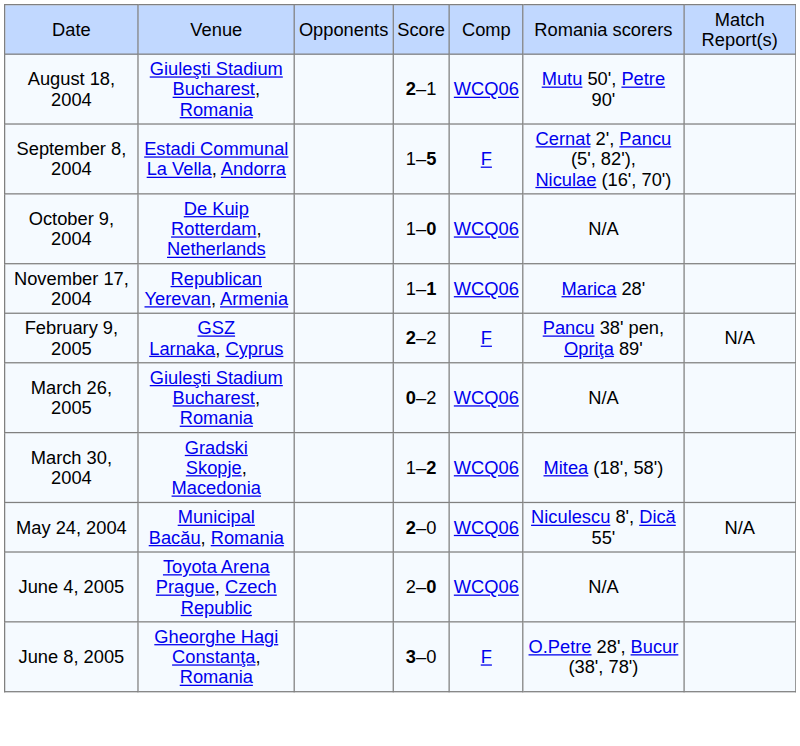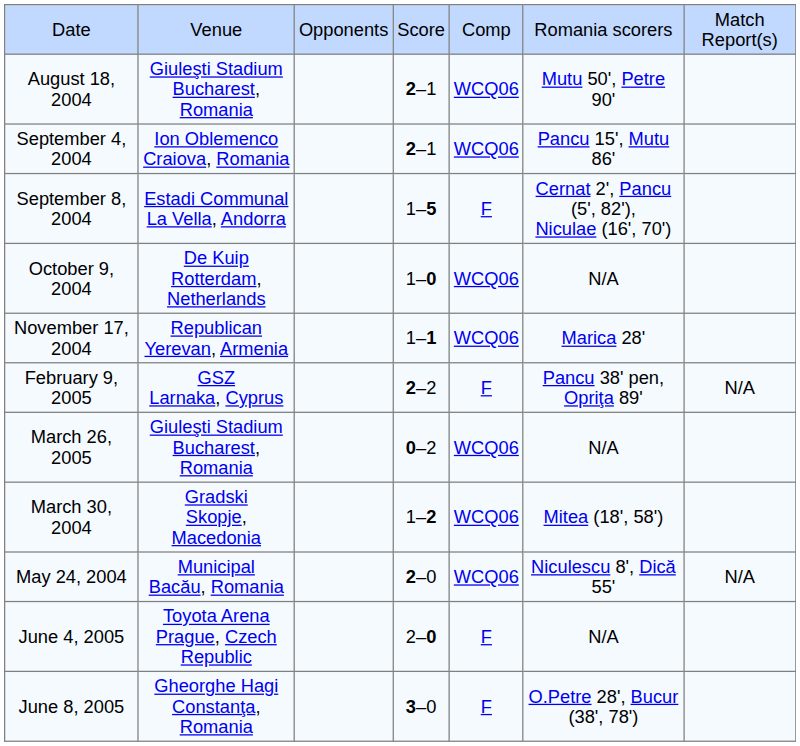 <table border=1 style="border-collapse:collapse; font-size:90%;" cellpadding=3 cellspacing=0 width=100%>
 <tr bgcolor=#C1D8FF align=center>
 <td>Date</td>
 <td>Venue</td>
 <td>Opponents</td>
 <td>Score</td>
 <td>Comp</td>
 <td>Romania scorers</td>
 <td>Match Report(s)</td>
 </tr>
 <tr align=center bgcolor=#F5FAFF>
 <td>August 18, 2004</td>
 <td><a href='#'>Giuleşti Stadium</a><br><a href='#'>Bucharest</a>, <a href='#'>Romania</a></td>
 <td></td>
 <td><strong>2</strong>–1</td>
 <td><a href='#'>WCQ06</a></td>
 <td><a href='#'>Mutu</a> 50', <a href='#'>Petre</a> 90'</td>
+<td></td>
+</tr>
+<tr align=center bgcolor=#F5FAFF>
+<td>September 4, 2004</td>
+<td><a href='#'>Ion Oblemenco</a><br><a href='#'>Craiova</a>, <a href='#'>Romania</a></td>
+<td></td>
+<td><strong>2</strong>–1</td>
+<td><a href='#'>WCQ06</a></td>
+<td><a href='#'>Pancu</a> 15', <a href='#'>Mutu</a> 86'</td>
 <td></td>
 </tr>
 <tr align=center bgcolor=#F5FAFF>
 <td>September 8, 2004</td>
 <td><a href='#'>Estadi Communal</a><br><a href='#'>La Vella</a>, <a href='#'>Andorra</a></td>
 <td></td>
 <td>1–<strong>5</strong></td>
 <td><a href='#'>F</a></td>
 <td><a href='#'>Cernat</a> 2', <a href='#'>Pancu</a> (5', 82'),<br> <a href='#'>Niculae</a> (16', 70')</td>
 <td></td>
 </tr>
 <tr align=center bgcolor=#F5FAFF>
 <td>October 9, 2004</td>
 <td><a href='#'>De Kuip</a><br><a href='#'>Rotterdam</a>, <a href='#'>Netherlands</a></td>
 <td></td>
 <td>1–<strong>0</strong></td>
 <td><a href='#'>WCQ06</a></td>
 <td>N/A</td>
 <td></td>
 </tr>
 <tr align=center bgcolor=#F5FAFF>
 <td>November 17, 2004</td>
 <td><a href='#'>Republican</a><br><a href='#'>Yerevan</a>, <a href='#'>Armenia</a></td>
 <td></td>
 <td>1–<strong>1</strong></td>
 <td><a href='#'>WCQ06</a></td>
 <td><a href='#'>Marica</a> 28'</td>
 <td></td>
 </tr>
 <tr align=center bgcolor=#F5FAFF>
 <td>February 9, 2005</td>
 <td><a href='#'>GSZ</a><br><a href='#'>Larnaka</a>, <a href='#'>Cyprus</a></td>
 <td></td>
 <td><strong>2</strong>–2</td>
 <td><a href='#'>F</a></td>
 <td><a href='#'>Pancu</a> 38' pen, <a href='#'>Opriţa</a> 89'</td>
 <td>N/A</td>
 </tr>
 <tr align=center bgcolor=#F5FAFF>
 <td>March 26, 2005</td>
 <td><a href='#'>Giuleşti Stadium</a><br><a href='#'>Bucharest</a>, <a href='#'>Romania</a></td>
 <td></td>
 <td><strong>0</strong>–2</td>
 <td><a href='#'>WCQ06</a></td>
 <td>N/A</td>
 <td></td>
 </tr>
 <tr align=center bgcolor=#F5FAFF>
 <td>March 30, 2004</td>
 <td><a href='#'>Gradski</a><br><a href='#'>Skopje</a>, <a href='#'>Macedonia</a></td>
 <td></td>
 <td>1–<strong>2</strong></td>
 <td><a href='#'>WCQ06</a></td>
 <td><a href='#'>Mitea</a> (18', 58')</td>
 <td></td>
 </tr>
 <tr align=center bgcolor=#F5FAFF>
 <td>May 24, 2004</td>
 <td><a href='#'>Municipal</a><br><a href='#'>Bacău</a>, <a href='#'>Romania</a></td>
 <td></td>
 <td><strong>2</strong>–0</td>
 <td><a href='#'>WCQ06</a></td>
 <td><a href='#'>Niculescu</a> 8', <a href='#'>Dică</a> 55'</td>
 <td>N/A</td>
 </tr>
 <tr align=center bgcolor=#F5FAFF>
 <td>June 4, 2005</td>
 <td><a href='#'>Toyota Arena</a><br><a href='#'>Prague</a>, <a href='#'>Czech Republic</a></td>
 <td></td>
 <td>2–<strong>0</strong></td>
-<td><a href='#'>WCQ06</a></td>
+<td><a href='#'>F</a></td>
 <td>N/A</td>
 <td></td>
 </tr>
 <tr align=center bgcolor=#F5FAFF>
 <td>June 8, 2005</td>
 <td><a href='#'>Gheorghe Hagi</a><br><a href='#'>Constanţa</a>, <a href='#'>Romania</a></td>
 <td></td>
 <td><strong>3</strong>–0</td>
 <td><a href='#'>F</a></td>
 <td><a href='#'>O.Petre</a> 28', <a href='#'>Bucur</a> (38', 78')</td>
 <td></td>
 </tr>
 </table>
